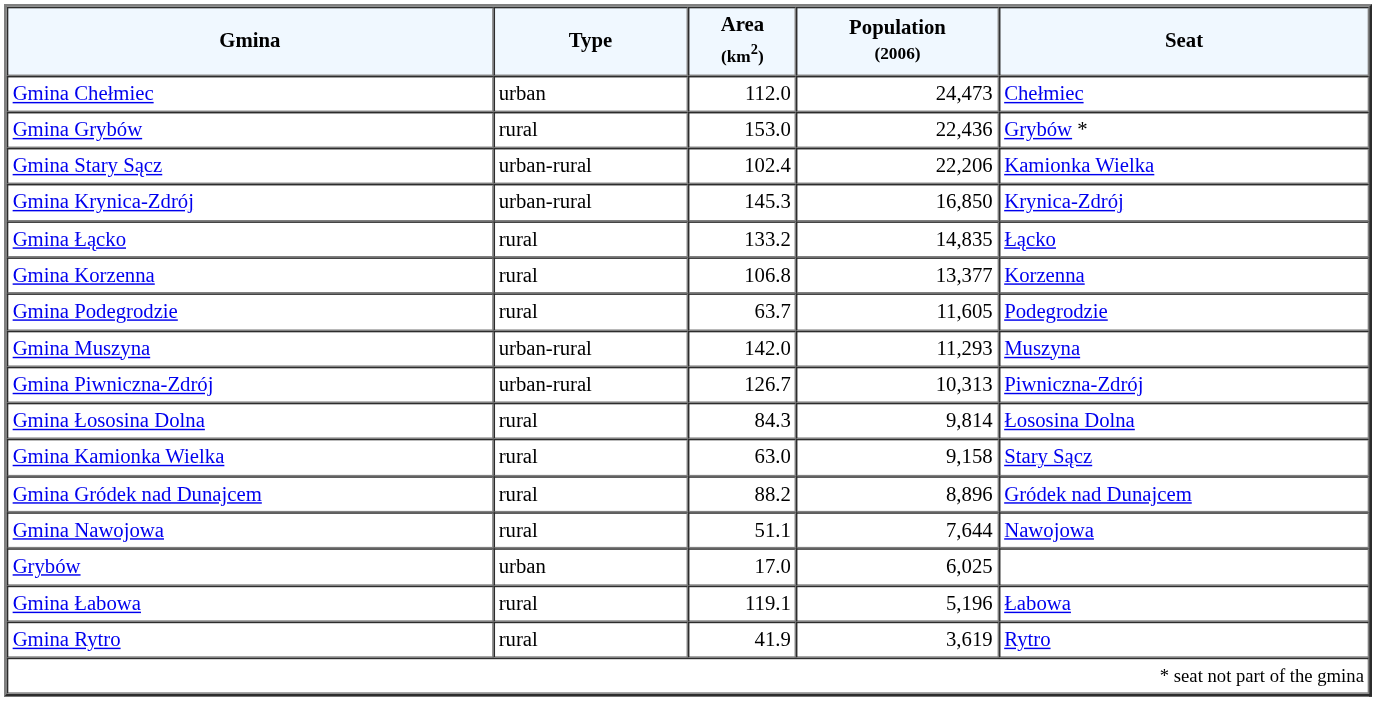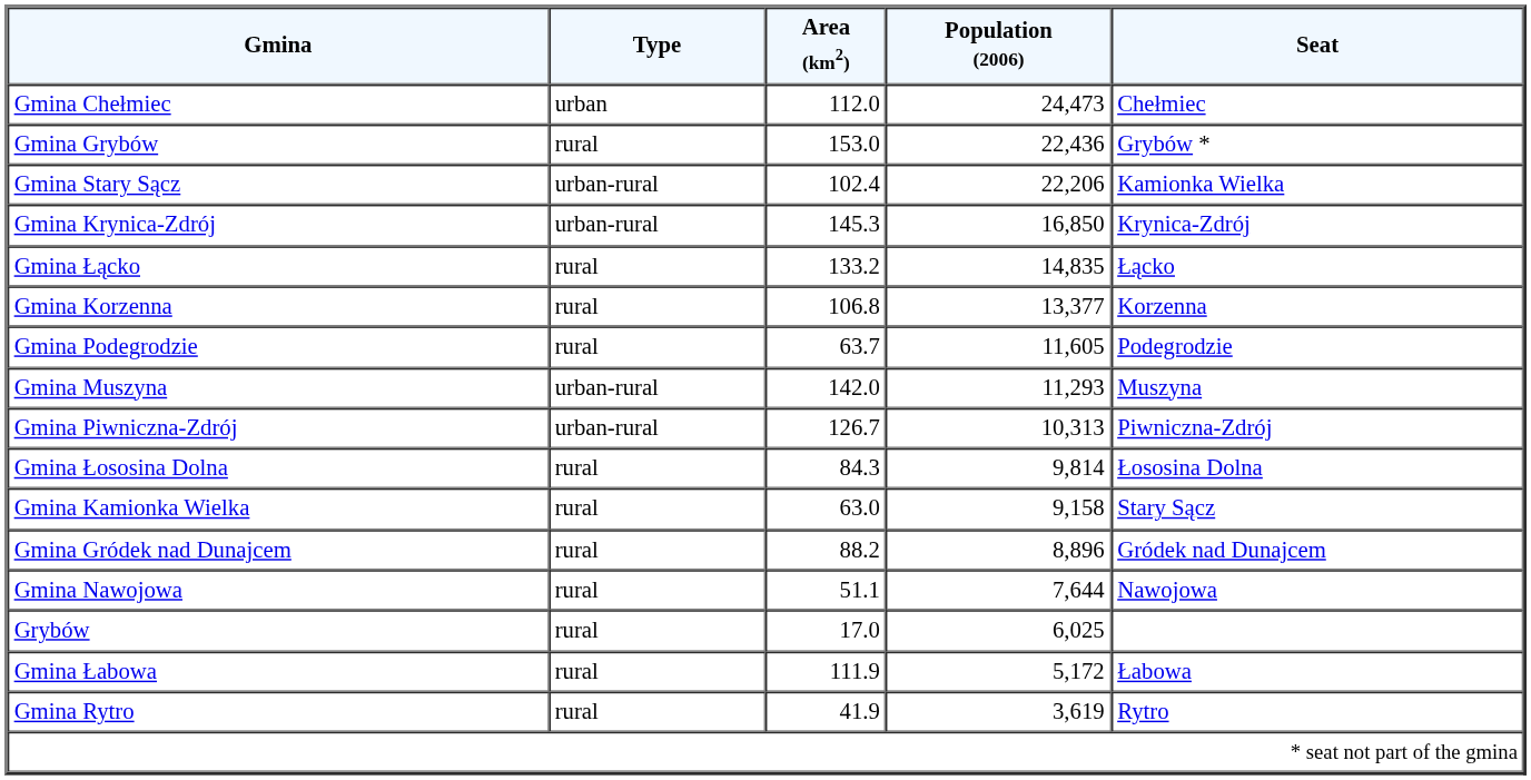 <table width="60%" border="2" cellpadding="3" cellspacing="0" style="font-size:90%;line-height:120%;">
 <tr bgcolor="F0F8FF">
 <td style="text-align:center;"><strong>Gmina</strong></td>
 <td style="text-align:center;"><strong>Type</strong></td>
 <td style="text-align:center;"><strong>Area<br><small>(km<sup>2</sup>)</small></strong></td>
 <td style="text-align:center;"><strong>Population<br><small>(2006)</small></strong></td>
 <td style="text-align:center;"><strong>Seat</strong></td>
 </tr>
 <tr>
 <td><a href='#'>Gmina Chełmiec</a></td>
 <td>urban</td>
 <td style="text-align:right;">112.0</td>
 <td style="text-align:right;">24,473</td>
 <td><a href='#'>Chełmiec</a></td>
 </tr>
 <tr>
 <td><a href='#'>Gmina Grybów</a></td>
 <td>rural</td>
 <td style="text-align:right;">153.0</td>
 <td style="text-align:right;">22,436</td>
 <td><a href='#'>Grybów</a> *</td>
 </tr>
 <tr>
 <td><a href='#'>Gmina Stary Sącz</a></td>
 <td>urban-rural</td>
 <td style="text-align:right;">102.4</td>
 <td style="text-align:right;">22,206</td>
 <td><a href='#'>Kamionka Wielka</a></td>
 </tr>
 <tr>
 <td><a href='#'>Gmina Krynica-Zdrój</a></td>
 <td>urban-rural</td>
 <td style="text-align:right;">145.3</td>
 <td style="text-align:right;">16,850</td>
 <td><a href='#'>Krynica-Zdrój</a></td>
 </tr>
 <tr>
 <td><a href='#'>Gmina Łącko</a></td>
 <td>rural</td>
 <td style="text-align:right;">133.2</td>
 <td style="text-align:right;">14,835</td>
 <td><a href='#'>Łącko</a></td>
 </tr>
 <tr>
 <td><a href='#'>Gmina Korzenna</a></td>
 <td>rural</td>
 <td style="text-align:right;">106.8</td>
 <td style="text-align:right;">13,377</td>
 <td><a href='#'>Korzenna</a></td>
 </tr>
 <tr>
 <td><a href='#'>Gmina Podegrodzie</a></td>
 <td>rural</td>
 <td style="text-align:right;">63.7</td>
 <td style="text-align:right;">11,605</td>
 <td><a href='#'>Podegrodzie</a></td>
 </tr>
 <tr>
 <td><a href='#'>Gmina Muszyna</a></td>
 <td>urban-rural</td>
 <td style="text-align:right;">142.0</td>
 <td style="text-align:right;">11,293</td>
 <td><a href='#'>Muszyna</a></td>
 </tr>
 <tr>
 <td><a href='#'>Gmina Piwniczna-Zdrój</a></td>
 <td>urban-rural</td>
 <td style="text-align:right;">126.7</td>
 <td style="text-align:right;">10,313</td>
 <td><a href='#'>Piwniczna-Zdrój</a></td>
 </tr>
 <tr>
 <td><a href='#'>Gmina Łososina Dolna</a></td>
 <td>rural</td>
 <td style="text-align:right;">84.3</td>
 <td style="text-align:right;">9,814</td>
 <td><a href='#'>Łososina Dolna</a></td>
 </tr>
 <tr>
 <td><a href='#'>Gmina Kamionka Wielka</a></td>
 <td>rural</td>
 <td style="text-align:right;">63.0</td>
 <td style="text-align:right;">9,158</td>
 <td><a href='#'>Stary Sącz</a></td>
 </tr>
 <tr>
 <td><a href='#'>Gmina Gródek nad Dunajcem</a></td>
 <td>rural</td>
 <td style="text-align:right;">88.2</td>
 <td style="text-align:right;">8,896</td>
 <td><a href='#'>Gródek nad Dunajcem</a></td>
 </tr>
 <tr>
 <td><a href='#'>Gmina Nawojowa</a></td>
 <td>rural</td>
 <td style="text-align:right;">51.1</td>
 <td style="text-align:right;">7,644</td>
 <td><a href='#'>Nawojowa</a></td>
 </tr>
 <tr>
 <td><a href='#'>Grybów</a></td>
-<td>urban</td>
+<td>rural</td>
 <td style="text-align:right;">17.0</td>
 <td style="text-align:right;">6,025</td>
 <td> </td>
 </tr>
 <tr>
 <td><a href='#'>Gmina Łabowa</a></td>
 <td>rural</td>
-<td style="text-align:right;">119.1</td>
-<td style="text-align:right;">5,196</td>
+<td style="text-align:right;">111.9</td>
+<td style="text-align:right;">5,172</td>
 <td><a href='#'>Łabowa</a></td>
 </tr>
 <tr>
 <td><a href='#'>Gmina Rytro</a></td>
 <td>rural</td>
 <td style="text-align:right;">41.9</td>
 <td style="text-align:right;">3,619</td>
 <td><a href='#'>Rytro</a></td>
 </tr>
 <tr>
 <td colspan=5 style="text-align:right;font-size:90%">* seat not part of the gmina</td>
 </tr>
 <tr>
 </tr>
 </table>
